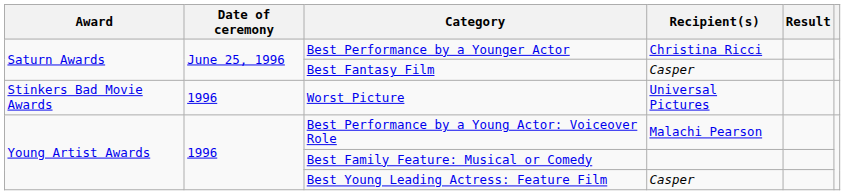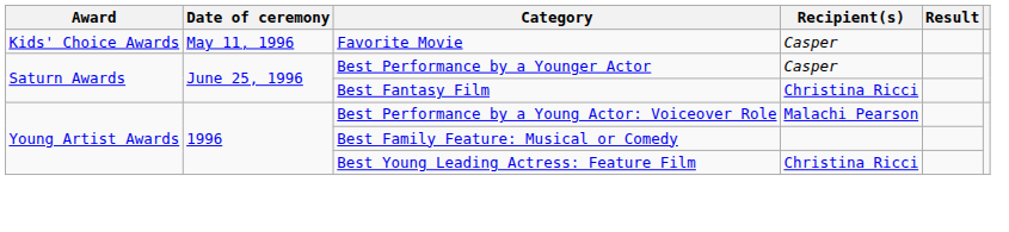 <table class="wikitable sortable plainrowheaders">
 <tr>
 <th scope="col">Award</th>
 <th scope="col">Date of ceremony</th>
 <th scope="col">Category</th>
 <th scope="col">Recipient(s)</th>
 <th scope="col">Result</th>
 <th scope="col" class="unsortable"></th>
 </tr>
 <tr>
+<td><a href='#'>Kids' Choice Awards</a></td>
+<td><a href='#'>May 11, 1996</a></td>
+<td><a href='#'>Favorite Movie</a></td>
+<td><em>Casper</em></td>
+<td></td>
+<td style="text-align:center;"></td>
+</tr>
+<tr>
 <td rowspan="2"><a href='#'>Saturn Awards</a></td>
 <td rowspan="2"><a href='#'>June 25, 1996</a></td>
 <td><a href='#'>Best Performance by a Younger Actor</a></td>
-<td><a href='#'>Christina Ricci</a></td>
+<td><em>Casper</em></td>
 <td></td>
 <td rowspan="2" style="text-align:center"></td>
 </tr>
 <tr>
 <td><a href='#'>Best Fantasy Film</a></td>
-<td><em>Casper</em></td>
+<td><a href='#'>Christina Ricci</a></td>
 <td></td>
-</tr>
-<tr>
-<td><a href='#'>Stinkers Bad Movie Awards</a></td>
-<td><a href='#'>1996</a></td>
-<td><a href='#'>Worst Picture</a></td>
-<td><a href='#'>Universal Pictures</a></td>
-<td></td>
-<td style="text-align:center;"></td>
 </tr>
 <tr>
 <td rowspan="3"><a href='#'>Young Artist Awards</a></td>
 <td rowspan="3"><a href='#'>1996</a></td>
 <td><a href='#'>Best Performance by a Young Actor: Voiceover Role</a></td>
 <td><a href='#'>Malachi Pearson</a></td>
 <td></td>
 <td rowspan="3" style="text-align:center"></td>
 </tr>
 <tr>
 <td><a href='#'>Best Family Feature: Musical or Comedy</a></td>
 <td></td>
 <td></td>
 </tr>
 <tr>
 <td><a href='#'>Best Young Leading Actress: Feature Film</a></td>
-<td><em>Casper</em></td>
+<td><a href='#'>Christina Ricci</a></td>
 <td></td>
 </tr>
 </table>
